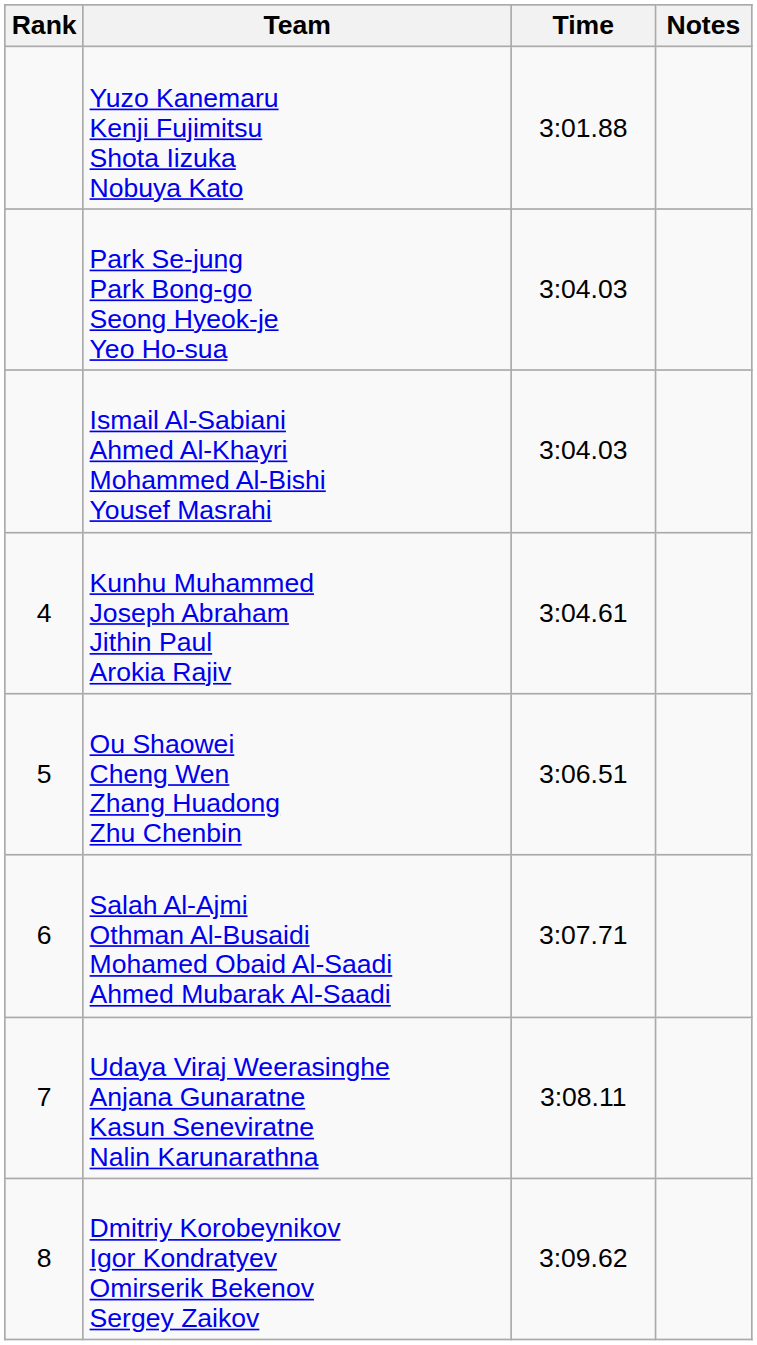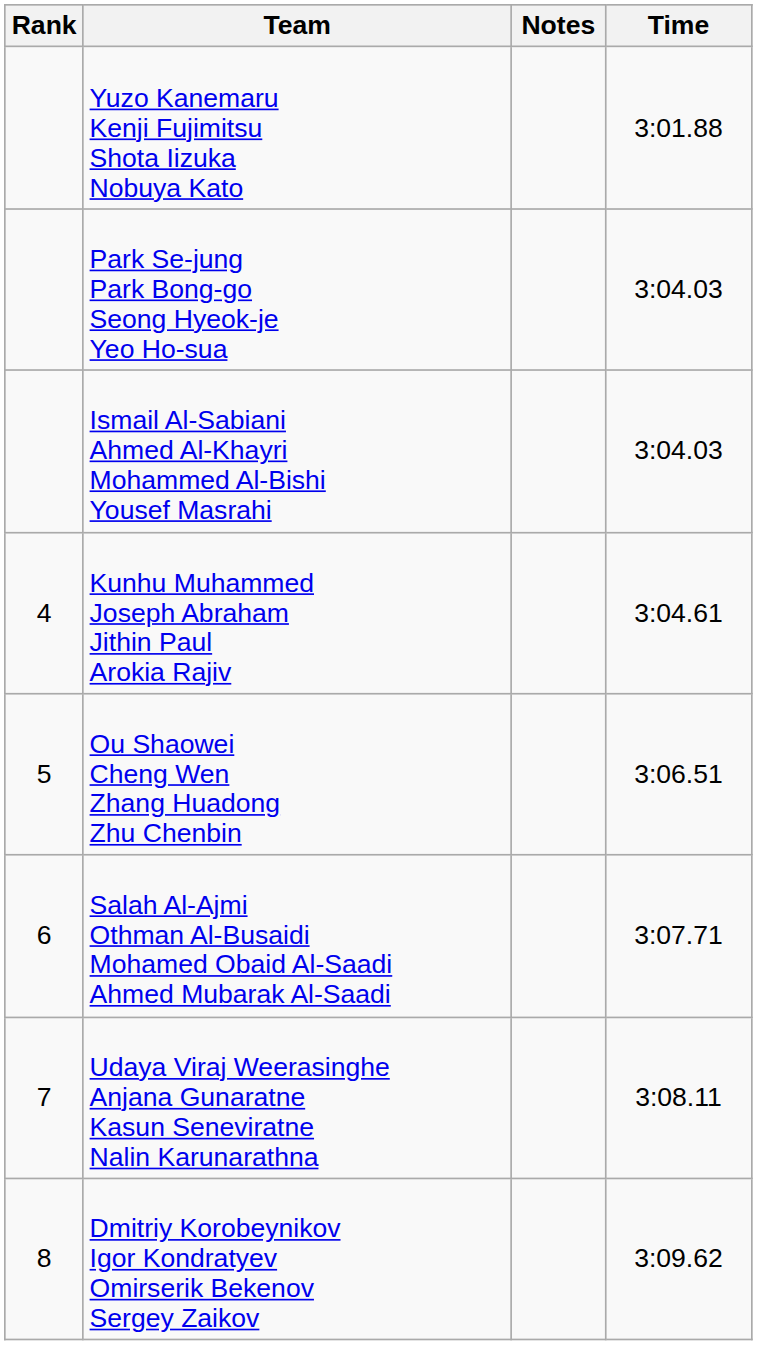 <table class="wikitable" style="text-align:center">
 <tr>
 <th width=40>Rank</th>
 <th width=250>Team</th>
+<th width=50>Notes</th>
 <th width=80>Time</th>
-<th width=50>Notes</th>
 </tr>
 <tr>
 <td></td>
 <td align=left><br><a href='#'>Yuzo Kanemaru</a><br><a href='#'>Kenji Fujimitsu</a><br><a href='#'>Shota Iizuka</a><br><a href='#'>Nobuya Kato</a></td>
+<td></td>
 <td>3:01.88</td>
-<td></td>
 </tr>
 <tr>
 <td></td>
 <td align=left><br><a href='#'>Park Se-jung</a><br><a href='#'>Park Bong-go</a><br><a href='#'>Seong Hyeok-je</a><br><a href='#'>Yeo Ho-sua</a></td>
+<td></td>
 <td>3:04.03</td>
-<td></td>
 </tr>
 <tr>
 <td></td>
 <td align=left><br><a href='#'>Ismail Al-Sabiani</a><br><a href='#'>Ahmed Al-Khayri</a><br><a href='#'>Mohammed Al-Bishi</a><br><a href='#'>Yousef Masrahi</a></td>
+<td></td>
 <td>3:04.03</td>
-<td></td>
 </tr>
 <tr>
 <td>4</td>
 <td align=left><br><a href='#'>Kunhu Muhammed</a><br><a href='#'>Joseph Abraham</a><br><a href='#'>Jithin Paul</a><br><a href='#'>Arokia Rajiv</a></td>
+<td></td>
 <td>3:04.61</td>
-<td></td>
 </tr>
 <tr>
 <td>5</td>
 <td align=left><br><a href='#'>Ou Shaowei</a><br><a href='#'>Cheng Wen</a><br><a href='#'>Zhang Huadong</a><br><a href='#'>Zhu Chenbin</a></td>
+<td></td>
 <td>3:06.51</td>
-<td></td>
 </tr>
 <tr>
 <td>6</td>
 <td align=left><br><a href='#'>Salah Al-Ajmi</a><br><a href='#'>Othman Al-Busaidi</a><br><a href='#'>Mohamed Obaid Al-Saadi</a><br><a href='#'>Ahmed Mubarak Al-Saadi</a></td>
+<td></td>
 <td>3:07.71</td>
-<td></td>
 </tr>
 <tr>
 <td>7</td>
 <td align=left><br><a href='#'>Udaya Viraj Weerasinghe</a><br><a href='#'>Anjana Gunaratne</a><br><a href='#'>Kasun Seneviratne</a><br><a href='#'>Nalin Karunarathna</a></td>
+<td></td>
 <td>3:08.11</td>
-<td></td>
 </tr>
 <tr>
 <td>8</td>
 <td align=left><br><a href='#'>Dmitriy Korobeynikov</a><br><a href='#'>Igor Kondratyev</a><br><a href='#'>Omirserik Bekenov</a><br><a href='#'>Sergey Zaikov</a></td>
+<td></td>
 <td>3:09.62</td>
-<td></td>
 </tr>
 </table>
